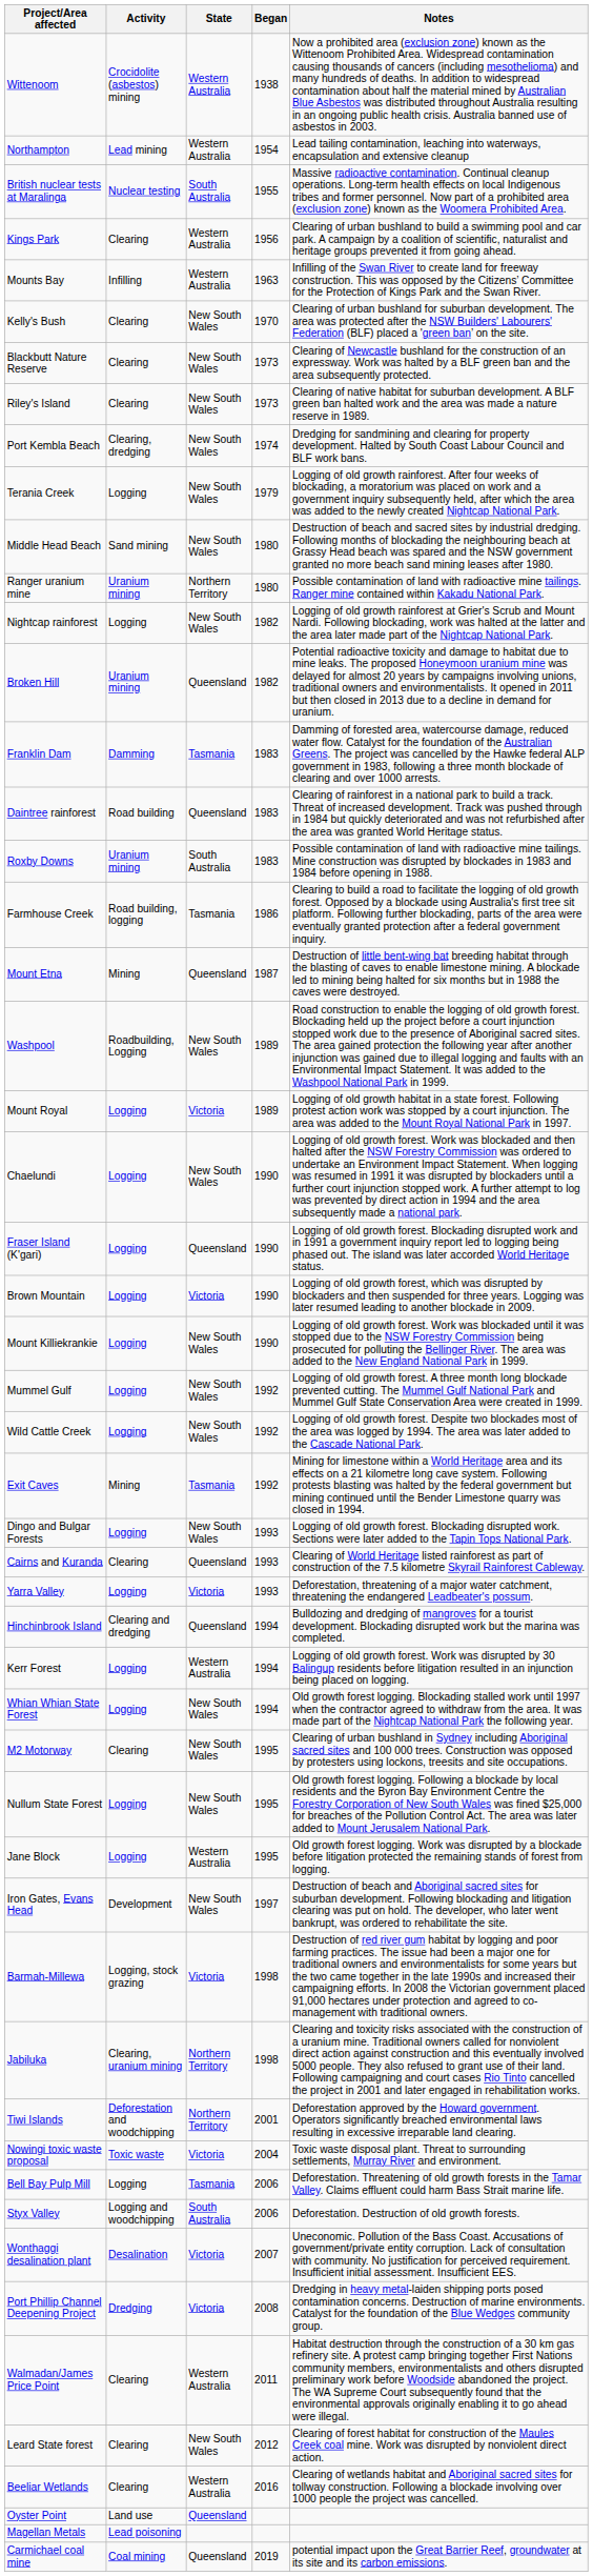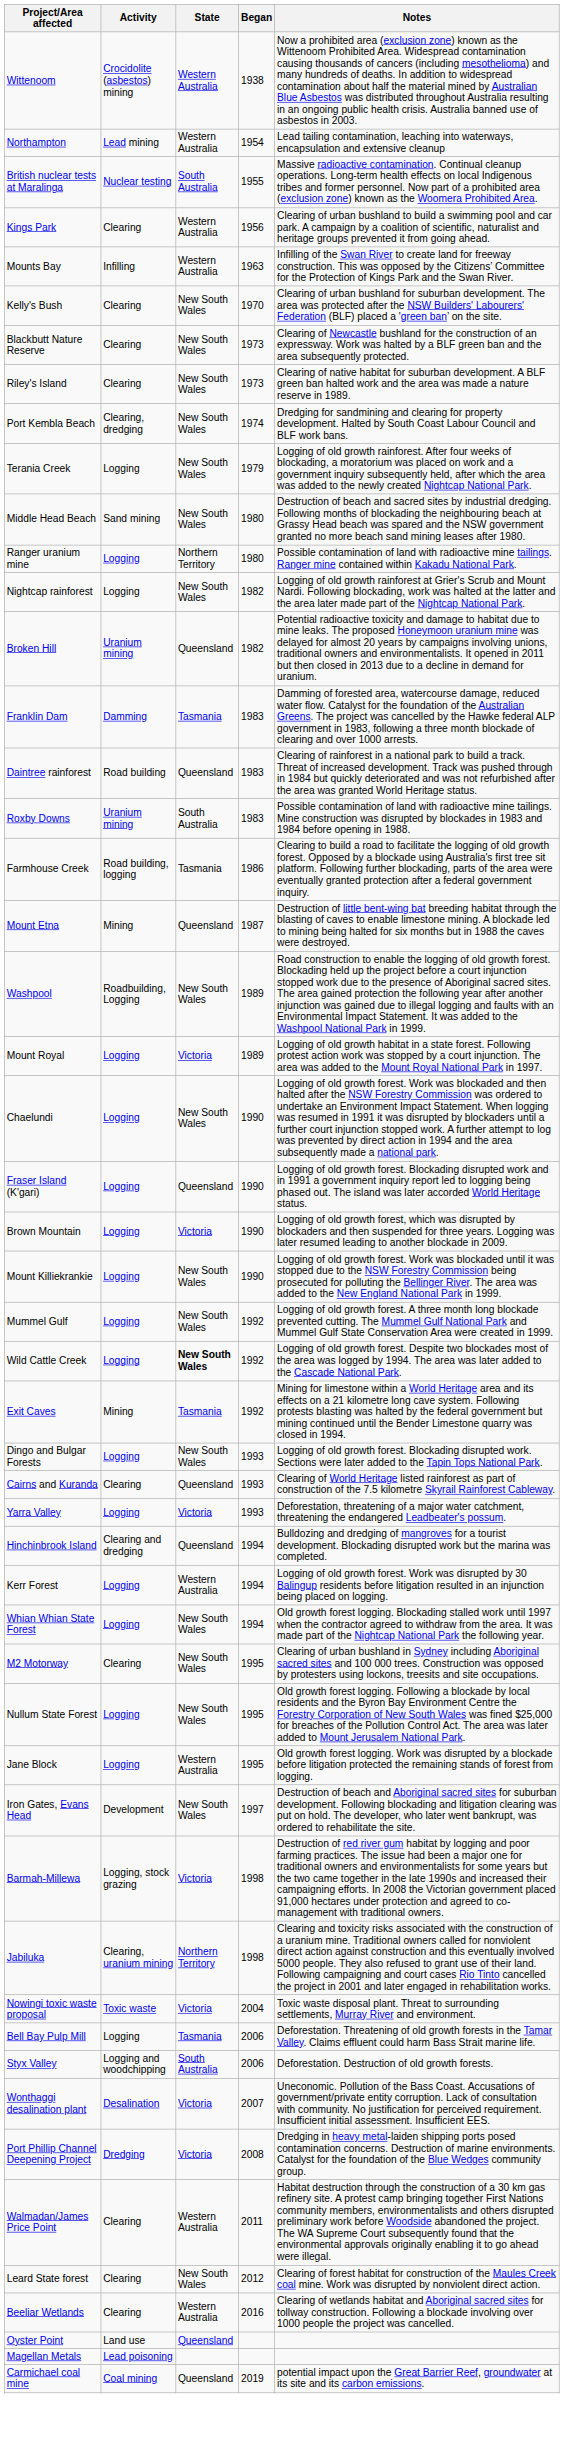 <table class="wikitable sortable">
 <tr>
 <th>Project/Area affected</th>
 <th>Activity</th>
 <th>State</th>
 <th>Began</th>
 <th class="unsortable">Notes</th>
 </tr>
 <tr>
 <td><a href='#'>Wittenoom</a></td>
 <td><a href='#'>Crocidolite</a> (<a href='#'>asbestos</a>) mining</td>
 <td><a href='#'>Western Australia</a></td>
 <td>1938</td>
 <td>Now a prohibited area (<a href='#'>exclusion zone</a>) known as the Wittenoom Prohibited Area. Widespread contamination causing thousands of cancers (including <a href='#'>mesothelioma</a>) and many hundreds of deaths. In addition to widespread contamination about half the material mined by <a href='#'>Australian Blue Asbestos</a> was distributed throughout Australia resulting in an ongoing public health crisis. Australia banned use of asbestos in 2003.</td>
 </tr>
 <tr>
 <td><a href='#'>Northampton</a></td>
 <td><a href='#'>Lead</a> mining</td>
 <td>Western Australia</td>
 <td>1954</td>
 <td>Lead tailing contamination, leaching into waterways, encapsulation and extensive cleanup</td>
 </tr>
 <tr>
 <td><a href='#'>British nuclear tests at Maralinga</a></td>
 <td><a href='#'>Nuclear testing</a></td>
 <td><a href='#'>South Australia</a></td>
 <td>1955</td>
 <td>Massive <a href='#'>radioactive contamination</a>. Continual cleanup operations. Long-term health effects on local Indigenous tribes and former personnel. Now part of a prohibited area (<a href='#'>exclusion zone</a>) known as the <a href='#'>Woomera Prohibited Area</a>.</td>
 </tr>
 <tr>
 <td><a href='#'>Kings Park</a></td>
 <td>Clearing</td>
 <td>Western Australia</td>
 <td>1956</td>
 <td>Clearing of urban bushland to build a swimming pool and car park. A campaign by a coalition of scientific, naturalist and heritage groups prevented it from going ahead.</td>
 </tr>
 <tr>
 <td>Mounts Bay</td>
 <td>Infilling</td>
 <td>Western Australia</td>
 <td>1963</td>
 <td>Infilling of the <a href='#'>Swan River</a> to create land for freeway construction. This was opposed by the Citizens’ Committee for the Protection of Kings Park and the Swan River.</td>
 </tr>
 <tr>
 <td>Kelly's Bush</td>
 <td>Clearing</td>
 <td>New South Wales</td>
 <td>1970</td>
 <td>Clearing of urban bushland for suburban development. The area was protected after the <a href='#'>NSW Builders' Labourers' Federation</a> (BLF) placed a '<a href='#'>green ban</a>’ on the site.</td>
 </tr>
 <tr>
 <td>Blackbutt Nature Reserve</td>
 <td>Clearing</td>
 <td>New South Wales</td>
 <td>1973</td>
 <td>Clearing of <a href='#'>Newcastle</a> bushland for the construction of an expressway. Work was halted by a BLF green ban and the area subsequently protected.</td>
 </tr>
 <tr>
 <td>Riley's Island</td>
 <td>Clearing</td>
 <td>New South Wales</td>
 <td>1973</td>
 <td>Clearing of native habitat for suburban development. A BLF green ban halted work and the area was made a nature reserve in 1989.</td>
 </tr>
 <tr>
 <td>Port Kembla Beach</td>
 <td>Clearing, dredging</td>
 <td>New South Wales</td>
 <td>1974</td>
 <td>Dredging for sandmining and clearing for property development. Halted by South Coast Labour Council and BLF work bans.</td>
 </tr>
 <tr>
 <td>Terania Creek</td>
 <td>Logging</td>
 <td>New South Wales</td>
 <td>1979</td>
 <td>Logging of old growth rainforest. After four weeks of blockading, a moratorium was placed on work and a government inquiry subsequently held, after which the area was added to the newly created <a href='#'>Nightcap National Park</a>.</td>
 </tr>
 <tr>
 <td>Middle Head Beach</td>
 <td>Sand mining</td>
 <td>New South Wales</td>
 <td>1980</td>
 <td>Destruction of beach and sacred sites by industrial dredging. Following months of blockading the neighbouring beach at Grassy Head beach was spared and the NSW government granted no more beach sand mining leases after 1980.</td>
 </tr>
 <tr>
 <td>Ranger uranium mine</td>
-<td><a href='#'>Uranium mining</a></td>
+<td><a href='#'>Logging</a></td>
 <td>Northern Territory</td>
 <td>1980</td>
 <td>Possible contamination of land with radioactive mine <a href='#'>tailings</a>. <a href='#'>Ranger mine</a> contained within <a href='#'>Kakadu National Park</a>.</td>
 </tr>
 <tr>
 <td>Nightcap rainforest</td>
 <td>Logging</td>
 <td>New South Wales</td>
 <td>1982</td>
 <td>Logging of old growth rainforest at Grier's Scrub and Mount Nardi. Following blockading, work was halted at the latter and the area later made part of the <a href='#'>Nightcap National Park</a>.</td>
 </tr>
 <tr>
 <td><a href='#'>Broken Hill</a></td>
 <td><a href='#'>Uranium mining</a></td>
 <td>Queensland</td>
 <td>1982</td>
 <td>Potential radioactive toxicity and damage to habitat due to mine leaks. The proposed <a href='#'>Honeymoon uranium mine</a> was delayed for almost 20 years by campaigns involving unions, traditional owners and environmentalists. It opened in 2011 but then closed in 2013 due to a decline in demand for uranium.</td>
 </tr>
 <tr>
 <td><a href='#'>Franklin Dam</a></td>
 <td><a href='#'>Damming</a></td>
 <td><a href='#'>Tasmania</a></td>
 <td>1983</td>
 <td>Damming of forested area, watercourse damage, reduced water flow. Catalyst for the foundation of the <a href='#'>Australian Greens</a>. The project was cancelled by the Hawke federal ALP government in 1983, following a three month blockade of clearing and over 1000 arrests.</td>
 </tr>
 <tr>
 <td><a href='#'>Daintree</a> rainforest</td>
 <td>Road building</td>
 <td>Queensland</td>
 <td>1983</td>
 <td>Clearing of rainforest in a national park to build a track. Threat of increased development. Track was pushed through in 1984 but quickly deteriorated and was not refurbished after the area was granted World Heritage status.</td>
 </tr>
 <tr>
 <td><a href='#'>Roxby Downs</a></td>
 <td><a href='#'>Uranium mining</a></td>
 <td>South Australia</td>
 <td>1983</td>
 <td>Possible contamination of land with radioactive mine tailings. Mine construction was disrupted by blockades in 1983 and 1984 before opening in 1988.</td>
 </tr>
 <tr>
 <td>Farmhouse Creek</td>
 <td>Road building, logging</td>
 <td>Tasmania</td>
 <td>1986</td>
 <td>Clearing to build a road to facilitate the logging of old growth forest. Opposed by a blockade using Australia's first tree sit platform. Following further blockading, parts of the area were eventually granted protection after a federal government inquiry.</td>
 </tr>
 <tr>
 <td><a href='#'>Mount Etna</a></td>
 <td>Mining</td>
 <td>Queensland</td>
 <td>1987</td>
 <td>Destruction of <a href='#'>little bent-wing bat</a> breeding habitat through the blasting of caves to enable limestone mining. A blockade led to mining being halted for six months but in 1988 the caves were destroyed.</td>
 </tr>
 <tr>
 <td><a href='#'>Washpool</a></td>
 <td>Roadbuilding, Logging</td>
 <td>New South Wales</td>
 <td>1989</td>
 <td>Road construction to enable the logging of old growth forest. Blockading held up the project before a court injunction stopped work due to the presence of Aboriginal sacred sites. The area gained protection the following year after another injunction was gained due to illegal logging and faults with an Environmental Impact Statement. It was added to the <a href='#'>Washpool National Park</a> in 1999.</td>
 </tr>
 <tr>
 <td>Mount Royal</td>
 <td><a href='#'>Logging</a></td>
 <td><a href='#'>Victoria</a></td>
 <td>1989</td>
 <td>Logging of old growth habitat in a state forest. Following protest action work was stopped by a court injunction. The area was added to the <a href='#'>Mount Royal National Park</a> in 1997.</td>
 </tr>
 <tr>
 <td>Chaelundi</td>
 <td><a href='#'>Logging</a></td>
 <td>New South Wales</td>
 <td>1990</td>
 <td>Logging of old growth forest. Work was blockaded and then halted after the <a href='#'>NSW Forestry Commission</a> was ordered to undertake an Environment Impact Statement. When logging was resumed in 1991 it was disrupted by blockaders until a further court injunction stopped work. A further attempt to log was prevented by direct action in 1994 and the area subsequently made a <a href='#'>national park</a>.</td>
 </tr>
 <tr>
 <td><a href='#'>Fraser Island</a> (K'gari)</td>
 <td><a href='#'>Logging</a></td>
 <td>Queensland</td>
 <td>1990</td>
 <td>Logging of old growth forest. Blockading disrupted work and in 1991 a government inquiry report led to logging being phased out. The island was later accorded <a href='#'>World Heritage</a> status.</td>
 </tr>
 <tr>
 <td>Brown Mountain</td>
 <td><a href='#'>Logging</a></td>
 <td><a href='#'>Victoria</a></td>
 <td>1990</td>
 <td>Logging of old growth forest, which was disrupted by blockaders and then suspended for three years. Logging was later resumed leading to another blockade in 2009.</td>
 </tr>
 <tr>
 <td>Mount Killiekrankie</td>
 <td><a href='#'>Logging</a></td>
 <td>New South Wales</td>
 <td>1990</td>
 <td>Logging of old growth forest. Work was blockaded until it was stopped due to the <a href='#'>NSW Forestry Commission</a> being prosecuted for polluting the <a href='#'>Bellinger River</a>. The area was added to the <a href='#'>New England National Park</a> in 1999.</td>
 </tr>
 <tr>
 <td>Mummel Gulf</td>
 <td><a href='#'>Logging</a></td>
 <td>New South Wales</td>
 <td>1992</td>
 <td>Logging of old growth forest. A three month long blockade prevented cutting. The <a href='#'>Mummel Gulf National Park</a> and Mummel Gulf State Conservation Area were created in 1999.</td>
 </tr>
 <tr>
 <td>Wild Cattle Creek</td>
 <td><a href='#'>Logging</a></td>
-<td>New South Wales</td>
+<td><strong>New South Wales</strong></td>
 <td>1992</td>
 <td>Logging of old growth forest. Despite two blockades most of the area was logged by 1994. The area was later added to the <a href='#'>Cascade National Park</a>.</td>
 </tr>
 <tr>
 <td><a href='#'>Exit Caves</a></td>
 <td>Mining</td>
 <td><a href='#'>Tasmania</a></td>
 <td>1992</td>
 <td>Mining for limestone within a <a href='#'>World Heritage</a> area and its effects on a 21 kilometre long cave system. Following protests blasting was halted by the federal government but mining continued until the Bender Limestone quarry was closed in 1994.</td>
 </tr>
 <tr>
 <td>Dingo and Bulgar Forests</td>
 <td><a href='#'>Logging</a></td>
 <td>New South Wales</td>
 <td>1993</td>
 <td>Logging of old growth forest. Blockading disrupted work. Sections were later added to the <a href='#'>Tapin Tops National Park</a>.</td>
 </tr>
 <tr>
 <td><a href='#'>Cairns</a> and <a href='#'>Kuranda</a></td>
 <td>Clearing</td>
 <td>Queensland</td>
 <td>1993</td>
 <td>Clearing of <a href='#'>World Heritage</a> listed rainforest as part of construction of the 7.5 kilometre <a href='#'>Skyrail Rainforest Cableway</a>.</td>
 </tr>
 <tr>
 <td><a href='#'>Yarra Valley</a></td>
 <td><a href='#'>Logging</a></td>
 <td><a href='#'>Victoria</a></td>
 <td>1993</td>
 <td>Deforestation, threatening of a major water catchment, threatening the endangered <a href='#'>Leadbeater's possum</a>.</td>
 </tr>
 <tr>
 <td><a href='#'>Hinchinbrook Island</a></td>
 <td>Clearing and dredging</td>
 <td>Queensland</td>
 <td>1994</td>
 <td>Bulldozing and dredging of <a href='#'>mangroves</a> for a tourist development. Blockading disrupted work but the marina was completed.</td>
 </tr>
 <tr>
 <td>Kerr Forest</td>
 <td><a href='#'>Logging</a></td>
 <td>Western Australia</td>
 <td>1994</td>
 <td>Logging of old growth forest. Work was disrupted by 30 <a href='#'>Balingup</a> residents before litigation resulted in an injunction being placed on logging.</td>
 </tr>
 <tr>
 <td><a href='#'>Whian Whian State Forest</a></td>
 <td><a href='#'>Logging</a></td>
 <td>New South Wales</td>
 <td>1994</td>
 <td>Old growth forest logging. Blockading stalled work until 1997 when the contractor agreed to withdraw from the area. It was made part of the <a href='#'>Nightcap National Park</a> the following year.</td>
 </tr>
 <tr>
 <td><a href='#'>M2 Motorway</a></td>
 <td>Clearing</td>
 <td>New South Wales</td>
 <td>1995</td>
 <td>Clearing of urban bushland in <a href='#'>Sydney</a> including <a href='#'>Aboriginal sacred sites</a> and 100 000 trees. Construction was opposed by protesters using lockons, treesits and site occupations.</td>
 </tr>
 <tr>
 <td>Nullum State Forest</td>
 <td><a href='#'>Logging</a></td>
 <td>New South Wales</td>
 <td>1995</td>
 <td>Old growth forest logging. Following a blockade by local residents and the Byron Bay Environment Centre the <a href='#'>Forestry Corporation of New South Wales</a> was fined $25,000 for breaches of the Pollution Control Act. The area was later added to <a href='#'>Mount Jerusalem National Park</a>.</td>
 </tr>
 <tr>
 <td>Jane Block</td>
 <td><a href='#'>Logging</a></td>
 <td>Western Australia</td>
 <td>1995</td>
 <td>Old growth forest logging. Work was disrupted by a blockade before litigation protected the remaining stands of forest from logging.</td>
 </tr>
 <tr>
 <td>Iron Gates, <a href='#'>Evans Head</a></td>
 <td>Development</td>
 <td>New South Wales</td>
 <td>1997</td>
 <td>Destruction of beach and <a href='#'>Aboriginal sacred sites</a> for suburban development. Following blockading and litigation clearing was put on hold. The developer, who later went bankrupt, was ordered to rehabilitate the site.</td>
 </tr>
 <tr>
 <td><a href='#'>Barmah-Millewa</a></td>
 <td>Logging, stock grazing</td>
 <td><a href='#'>Victoria</a></td>
 <td>1998</td>
 <td>Destruction of <a href='#'>red river gum</a> habitat by logging and poor farming practices. The issue had been a major one for traditional owners and environmentalists for some years but the two came together in the late 1990s and increased their campaigning efforts. In 2008 the Victorian government placed 91,000 hectares under protection and agreed to co-management with traditional owners.</td>
 </tr>
 <tr>
 <td><a href='#'>Jabiluka</a></td>
 <td>Clearing, <a href='#'>uranium mining</a></td>
 <td><a href='#'>Northern Territory</a></td>
 <td>1998</td>
 <td>Clearing and toxicity risks associated with the construction of a uranium mine. Traditional owners called for nonviolent direct action against construction and this eventually involved 5000 people. They also refused to grant use of their land. Following campaigning and court cases <a href='#'>Rio Tinto</a> cancelled the project in 2001 and later engaged in rehabilitation works.</td>
 </tr>
 <tr>
-<td><a href='#'>Tiwi Islands</a></td>
-<td><a href='#'>Deforestation</a> and woodchipping</td>
-<td><a href='#'>Northern Territory</a></td>
-<td>2001</td>
-<td>Deforestation approved by the <a href='#'>Howard government</a>. Operators significantly breached environmental laws resulting in excessive irreparable land clearing.</td>
-</tr>
-<tr>
 <td><a href='#'>Nowingi toxic waste proposal</a></td>
 <td><a href='#'>Toxic waste</a></td>
 <td><a href='#'>Victoria</a></td>
 <td>2004</td>
 <td>Toxic waste disposal plant. Threat to surrounding settlements, <a href='#'>Murray River</a> and environment.</td>
 </tr>
 <tr>
 <td><a href='#'>Bell Bay Pulp Mill</a></td>
 <td>Logging</td>
 <td><a href='#'>Tasmania</a></td>
 <td>2006</td>
 <td>Deforestation. Threatening of old growth forests in the <a href='#'>Tamar Valley</a>. Claims effluent could harm Bass Strait marine life.</td>
 </tr>
 <tr>
 <td><a href='#'>Styx Valley</a></td>
 <td>Logging and woodchipping</td>
 <td><a href='#'>South Australia</a></td>
 <td>2006</td>
 <td>Deforestation. Destruction of old growth forests.</td>
 </tr>
 <tr>
 <td><a href='#'>Wonthaggi desalination plant</a></td>
 <td><a href='#'>Desalination</a></td>
 <td><a href='#'>Victoria</a></td>
 <td>2007</td>
 <td>Uneconomic. Pollution of the Bass Coast. Accusations of government/private entity corruption. Lack of consultation with community. No justification for perceived requirement. Insufficient initial assessment. Insufficient EES.</td>
 </tr>
 <tr>
 <td><a href='#'>Port Phillip Channel Deepening Project</a></td>
 <td><a href='#'>Dredging</a></td>
 <td><a href='#'>Victoria</a></td>
 <td>2008</td>
 <td>Dredging in <a href='#'>heavy metal</a>-laiden shipping ports posed contamination concerns. Destruction of marine environments. Catalyst for the foundation of the <a href='#'>Blue Wedges</a> community group.</td>
 </tr>
 <tr>
 <td><a href='#'>Walmadan/James Price Point</a></td>
 <td>Clearing</td>
 <td>Western Australia</td>
 <td>2011</td>
 <td>Habitat destruction through the construction of a 30 km gas refinery site. A protest camp bringing together First Nations community members, environmentalists and others disrupted preliminary work before <a href='#'>Woodside</a> abandoned the project. The WA Supreme Court subsequently found that the environmental approvals originally enabling it to go ahead were illegal.</td>
 </tr>
 <tr>
 <td>Leard State forest</td>
 <td>Clearing</td>
 <td>New South Wales</td>
 <td>2012</td>
 <td>Clearing of forest habitat for construction of the <a href='#'>Maules Creek coal</a> mine. Work was disrupted by nonviolent direct action.</td>
 </tr>
 <tr>
 <td><a href='#'>Beeliar Wetlands</a></td>
 <td>Clearing</td>
 <td>Western Australia</td>
 <td>2016</td>
 <td>Clearing of wetlands habitat and <a href='#'>Aboriginal sacred sites</a> for tollway construction. Following a blockade involving over 1000 people the project was cancelled.</td>
 </tr>
 <tr>
 <td><a href='#'>Oyster Point</a></td>
 <td>Land use</td>
 <td><a href='#'>Queensland</a></td>
 <td></td>
 <td></td>
 </tr>
 <tr>
 <td><a href='#'>Magellan Metals</a></td>
 <td><a href='#'>Lead poisoning</a></td>
 <td></td>
 <td></td>
 <td></td>
 </tr>
 <tr>
 <td><a href='#'>Carmichael coal mine</a></td>
 <td><a href='#'>Coal mining</a></td>
 <td>Queensland</td>
 <td>2019</td>
 <td>potential impact upon the <a href='#'>Great Barrier Reef</a>, <a href='#'>groundwater</a> at its site and its <a href='#'>carbon emissions</a>.</td>
 </tr>
 </table>
